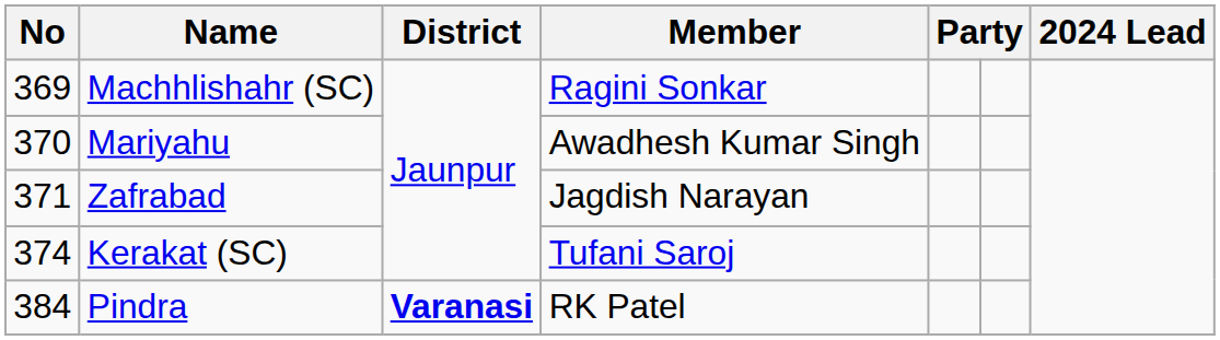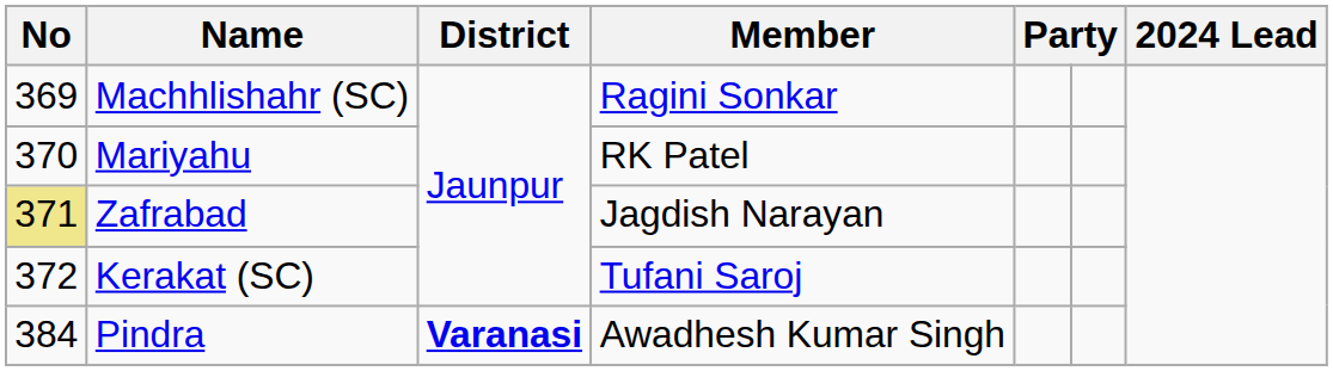 <table class="wikitable sortable">
 <tr>
 <th>No</th>
 <th>Name</th>
 <th>District</th>
 <th>Member</th>
 <th colspan="2">Party</th>
 <th colspan="2">2024 Lead</th>
 </tr>
 <tr>
 <td>369</td>
 <td><a href='#'>Machhlishahr</a> (SC)</td>
 <td rowspan="4"><a href='#'>Jaunpur</a></td>
 <td><a href='#'>Ragini Sonkar</a></td>
 <td></td>
 <td></td>
 </tr>
 <tr>
 <td>370</td>
 <td><a href='#'>Mariyahu</a></td>
-<td>Awadhesh Kumar Singh</td>
+<td>RK Patel</td>
 <td></td>
 <td></td>
 </tr>
 <tr>
-<td>371</td>
+<td style="background: khaki;">371</td>
 <td><a href='#'>Zafrabad</a></td>
 <td>Jagdish Narayan</td>
 <td></td>
 <td></td>
 </tr>
 <tr>
-<td>374</td>
+<td>372</td>
 <td><a href='#'>Kerakat</a> (SC)</td>
 <td><a href='#'>Tufani Saroj</a></td>
 <td></td>
 <td></td>
 </tr>
 <tr>
 <td>384</td>
 <td><a href='#'>Pindra</a></td>
 <td><strong><a href='#'>Varanasi</a></strong></td>
-<td>RK Patel</td>
+<td>Awadhesh Kumar Singh</td>
 <td></td>
 <td></td>
 </tr>
 </table>
